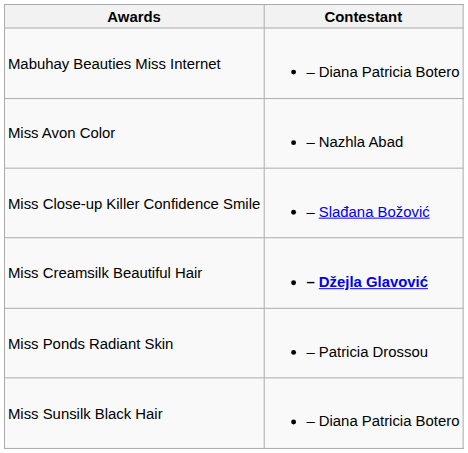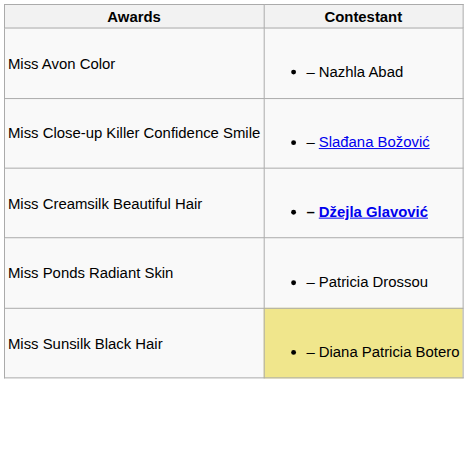 <table class="wikitable sortable" style="font-size:95%;">
 <tr>
 <th>Awards</th>
 <th>Contestant</th>
-</tr>
-<tr>
-<td>Mabuhay Beauties Miss Internet</td>
-<td><br><ul><li> – Diana Patricia Botero</li></ul></td>
 </tr>
 <tr>
 <td>Miss Avon Color</td>
 <td><br><ul><li> – Nazhla Abad</li></ul></td>
 </tr>
 <tr>
 <td>Miss Close-up Killer Confidence Smile</td>
 <td><br><ul><li> – <a href='#'>Slađana Božović</a></li></ul></td>
 </tr>
 <tr>
 <td>Miss Creamsilk Beautiful Hair</td>
 <td><strong><br><ul><li> – <a href='#'>Džejla Glavović</a></li></ul></strong></td>
 </tr>
 <tr>
 <td>Miss Ponds Radiant Skin</td>
 <td><br><ul><li> – Patricia Drossou</li></ul></td>
 </tr>
 <tr>
 <td>Miss Sunsilk Black Hair</td>
-<td><br><ul><li> – Diana Patricia Botero</li></ul></td>
+<td style="background: khaki;"><br><ul><li> – Diana Patricia Botero</li></ul></td>
 </tr>
 </table>
